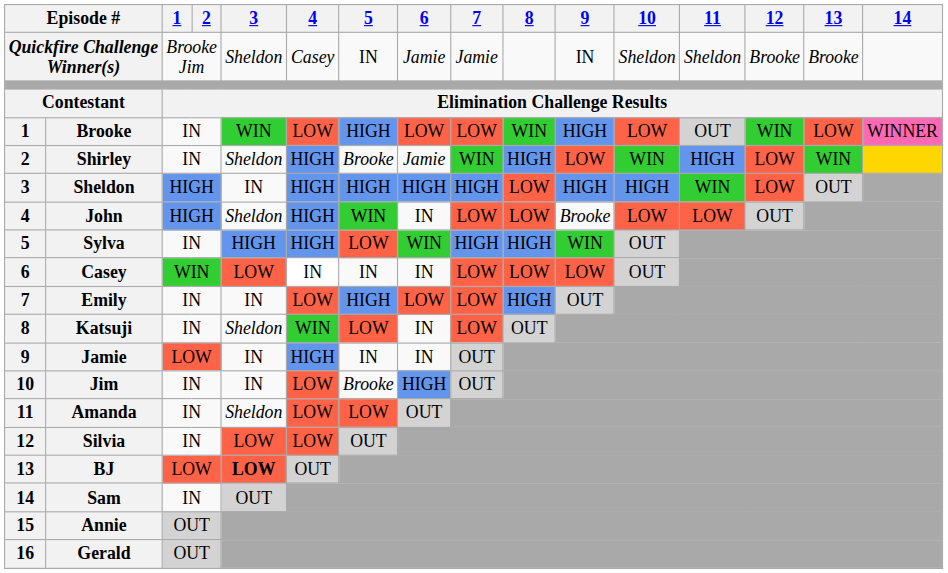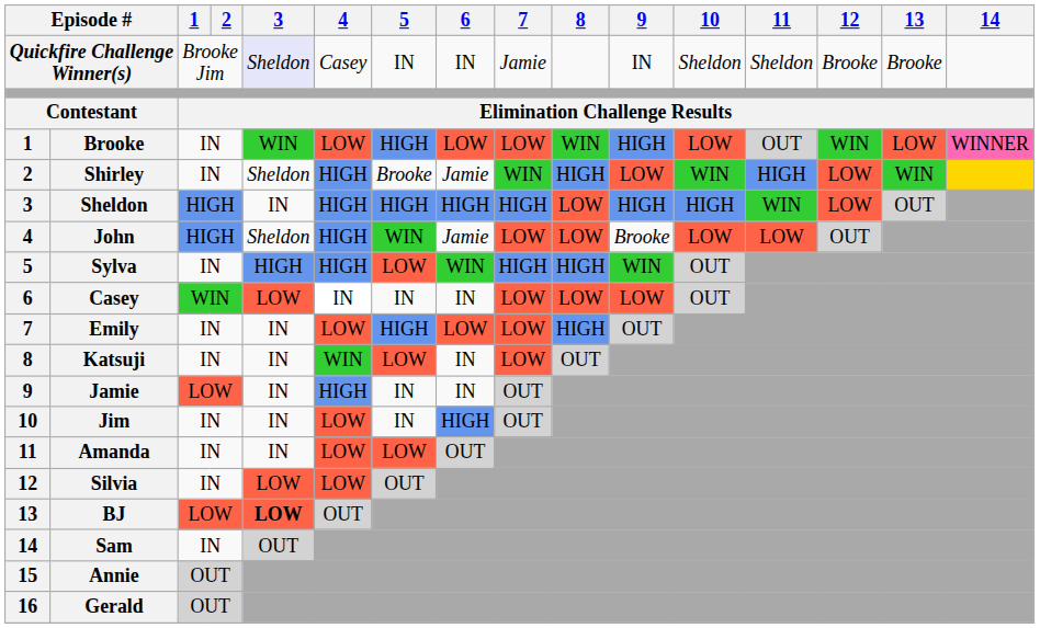 <table class="wikitable" style="text-align:center; font-size:100%">
 <tr>
 <th colspan=2>Episode #</th>
 <th><a href='#'>1</a></th>
 <th><a href='#'>2</a></th>
 <th><a href='#'>3</a></th>
 <th><a href='#'>4</a></th>
 <th><a href='#'>5</a></th>
 <th><a href='#'>6</a></th>
 <th><a href='#'>7</a></th>
 <th><a href='#'>8</a></th>
 <th><a href='#'>9</a></th>
 <th><a href='#'>10</a></th>
 <th><a href='#'>11</a></th>
 <th><a href='#'>12</a></th>
 <th><a href='#'>13</a></th>
 <th><a href='#'>14</a></th>
 </tr>
 <tr>
 <th colspan=2><em>Quickfire Challenge<br>Winner(s)</em></th>
 <td colspan=2><em>Brooke</em><br><em>Jim</em></td>
-<td><em>Sheldon</em></td>
+<td style="background: lavender;"><em>Sheldon</em></td>
 <td><em>Casey</em></td>
 <td>IN</td>
-<td><em>Jamie</em></td>
+<td>IN</td>
 <td><em>Jamie</em></td>
 <td></td>
 <td>IN</td>
 <td><em>Sheldon</em></td>
 <td><em>Sheldon</em></td>
 <td><em>Brooke</em></td>
 <td><em>Brooke</em></td>
 <td></td>
 </tr>
 <tr>
 <td colspan="18" style="background:darkgrey;"></td>
 </tr>
 <tr>
 <th colspan=2>Contestant</th>
 <th colspan="15">Elimination Challenge Results</th>
 </tr>
 <tr>
 <th>1</th>
 <th>Brooke</th>
 <td colspan="2">IN</td>
 <td style="background:limegreen;">WIN</td>
 <td style="background:tomato;">LOW</td>
 <td style="background:cornflowerblue;">HIGH</td>
 <td style="background:tomato;">LOW</td>
 <td style="background:tomato;">LOW</td>
 <td style="background:limegreen;">WIN</td>
 <td style="background:cornflowerblue;">HIGH</td>
 <td style="background:tomato;">LOW</td>
 <td style="background:lightgrey;">OUT</td>
 <td style="background:limegreen;">WIN</td>
 <td style="background:tomato;">LOW</td>
 <td style="background:hotpink;">WINNER</td>
 </tr>
 <tr>
 <th>2</th>
 <th>Shirley</th>
 <td colspan="2">IN</td>
 <td><em>Sheldon</em></td>
 <td style="background:cornflowerblue;">HIGH</td>
 <td><em>Brooke</em></td>
 <td><em>Jamie</em></td>
 <td style="background:limegreen;">WIN</td>
 <td style="background:cornflowerblue;">HIGH</td>
 <td style="background:tomato;">LOW</td>
 <td style="background:limegreen;">WIN</td>
 <td style="background:cornflowerblue;">HIGH</td>
 <td style="background:tomato;">LOW</td>
 <td style="background:limegreen;">WIN</td>
 <td style="background:gold;"></td>
 </tr>
 <tr>
 <th>3</th>
 <th>Sheldon</th>
 <td colspan="2" style="background:cornflowerblue;">HIGH</td>
 <td>IN</td>
 <td style="background:cornflowerblue;">HIGH</td>
 <td style="background:cornflowerblue;">HIGH</td>
 <td style="background:cornflowerblue;">HIGH</td>
 <td style="background:cornflowerblue;">HIGH</td>
 <td style="background:tomato;">LOW</td>
 <td style="background:cornflowerblue;">HIGH</td>
 <td style="background:cornflowerblue;">HIGH</td>
 <td style="background:limegreen;">WIN</td>
 <td style="background:tomato;">LOW</td>
 <td style="background:lightgrey;">OUT</td>
 <td style="background:darkgrey;"></td>
 </tr>
 <tr>
 <th>4</th>
 <th>John</th>
 <td colspan="2" style="background:cornflowerblue;">HIGH</td>
 <td><em>Sheldon</em></td>
 <td style="background:cornflowerblue;">HIGH</td>
 <td style="background:limegreen;">WIN</td>
-<td>IN</td>
+<td><em>Jamie</em></td>
 <td style="background:tomato;">LOW</td>
 <td style="background:tomato;">LOW</td>
 <td><em>Brooke</em></td>
 <td style="background:tomato;">LOW</td>
 <td style="background:tomato;">LOW</td>
 <td style="background:lightgrey;">OUT</td>
 <td style="background:darkgrey;" colspan="2"></td>
 </tr>
 <tr>
 <th>5</th>
 <th>Sylva</th>
 <td colspan="2">IN</td>
 <td style="background:cornflowerblue;">HIGH</td>
 <td style="background:cornflowerblue;">HIGH</td>
 <td style="background:tomato;">LOW</td>
 <td style="background:limegreen;">WIN</td>
 <td style="background:cornflowerblue;">HIGH</td>
 <td style="background:cornflowerblue;">HIGH</td>
 <td style="background:limegreen;">WIN</td>
 <td style="background:lightgrey;">OUT</td>
 <td style="background:darkgrey;" colspan="4"></td>
 </tr>
 <tr>
 <th>6</th>
 <th>Casey</th>
 <td colspan="2" style="background:limegreen;">WIN</td>
 <td style="background:tomato;">LOW</td>
 <td style="background:white;">IN</td>
 <td>IN</td>
 <td>IN</td>
 <td style="background:tomato;">LOW</td>
 <td style="background:tomato;">LOW</td>
 <td style="background:tomato;">LOW</td>
 <td style="background:lightgrey;">OUT</td>
 <td style="background:darkgrey;" colspan="4"></td>
 </tr>
 <tr>
 <th>7</th>
 <th>Emily</th>
 <td colspan="2">IN</td>
 <td>IN</td>
 <td style="background:tomato;">LOW</td>
 <td style="background:cornflowerblue;">HIGH</td>
 <td style="background:tomato;">LOW</td>
 <td style="background:tomato;">LOW</td>
 <td style="background:cornflowerblue;">HIGH</td>
 <td style="background:lightgrey;">OUT</td>
 <td style="background:darkgrey;" colspan="5"></td>
 </tr>
 <tr>
 <th>8</th>
 <th>Katsuji</th>
 <td colspan="2">IN</td>
-<td><em>Sheldon</em></td>
+<td>IN</td>
 <td style="background:limegreen;">WIN</td>
 <td style="background:tomato;">LOW</td>
 <td>IN</td>
 <td style="background:tomato;">LOW</td>
 <td style="background:lightgrey;">OUT</td>
 <td style="background:darkgrey;" colspan="6"></td>
 </tr>
 <tr>
 <th>9</th>
 <th>Jamie</th>
 <td colspan="2" style="background:tomato;">LOW</td>
 <td>IN</td>
 <td style="background:cornflowerblue;">HIGH</td>
 <td>IN</td>
 <td>IN</td>
 <td style="background:lightgrey;">OUT</td>
 <td style="background:darkgrey;" colspan="7"></td>
 </tr>
 <tr>
 <th>10</th>
 <th>Jim</th>
 <td colspan="2">IN</td>
 <td>IN</td>
 <td style="background:tomato;">LOW</td>
-<td><em>Brooke</em></td>
+<td>IN</td>
 <td style="background:cornflowerblue;">HIGH</td>
 <td style="background:lightgrey;">OUT</td>
 <td style="background:darkgrey;" colspan="7"></td>
 </tr>
 <tr>
 <th>11</th>
 <th>Amanda</th>
 <td colspan="2">IN</td>
-<td><em>Sheldon</em></td>
+<td>IN</td>
 <td style="background:tomato;">LOW</td>
 <td style="background:tomato;">LOW</td>
 <td style="background:lightgrey;">OUT</td>
 <td style="background:darkgrey;" colspan="8"></td>
 </tr>
 <tr>
 <th>12</th>
 <th>Silvia</th>
 <td colspan="2">IN</td>
 <td style="background:tomato;">LOW</td>
 <td style="background:tomato;">LOW</td>
 <td style="background:lightgrey;">OUT</td>
 <td style="background:darkgrey;" colspan="9"></td>
 </tr>
 <tr>
 <th>13</th>
 <th>BJ</th>
 <td colspan="2" style="background:tomato;">LOW</td>
 <td style="background:tomato;"><strong>LOW</strong></td>
 <td style="background:lightgrey;">OUT</td>
 <td style="background:darkgrey;" colspan="10"></td>
 </tr>
 <tr>
 <th>14</th>
 <th>Sam</th>
 <td colspan="2">IN</td>
 <td style="background:lightgrey;">OUT</td>
 <td style="background:darkgrey;" colspan="11"></td>
 </tr>
 <tr>
 <th>15</th>
 <th>Annie</th>
 <td style="background:lightgrey" colspan="2">OUT</td>
 <td style="background:darkgrey;" colspan="12"></td>
 </tr>
 <tr>
 <th>16</th>
 <th>Gerald</th>
 <td style="background:lightgrey" colspan="2">OUT</td>
 <td style="background:darkgrey;" colspan="12"></td>
 </tr>
 <tr>
 </tr>
 </table>
